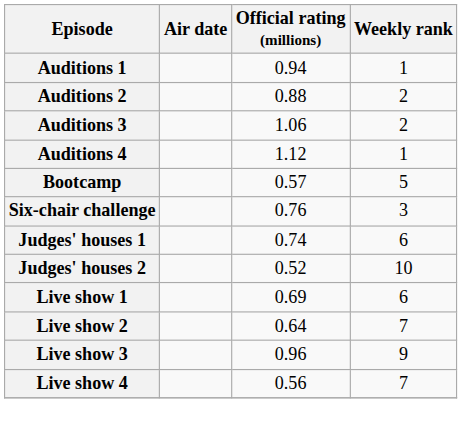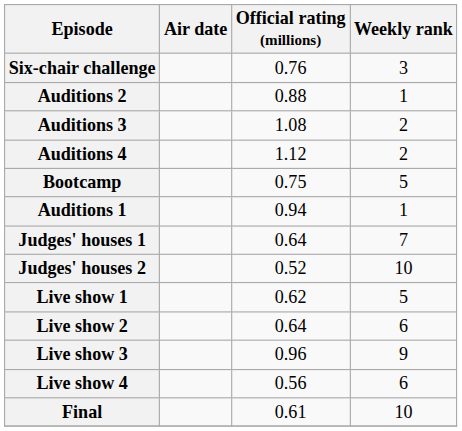 <table class="wikitable sortable" style="text-align:center">
 <tr>
 <th scope="col">Episode</th>
 <th scope="col">Air date</th>
 <th scope="col">Official rating<br><small>(millions)</small></th>
 <th scope="col">Weekly rank</th>
 </tr>
 <tr>
+<th scope="row">Six-chair challenge</th>
+<td></td>
+<td>0.76</td>
+<td>3</td>
+</tr>
+<tr>
+<th scope="row">Auditions 2</th>
+<td></td>
+<td>0.88</td>
+<td>1</td>
+</tr>
+<tr>
+<th scope="row">Auditions 3</th>
+<td></td>
+<td>1.08</td>
+<td>2</td>
+</tr>
+<tr>
+<th scope="row">Auditions 4</th>
+<td></td>
+<td>1.12</td>
+<td>2</td>
+</tr>
+<tr>
+<th scope="row">Bootcamp</th>
+<td></td>
+<td>0.75</td>
+<td>5</td>
+</tr>
+<tr>
 <th scope="row">Auditions 1</th>
 <td></td>
 <td>0.94</td>
 <td>1</td>
 </tr>
 <tr>
-<th scope="row">Auditions 2</th>
-<td></td>
-<td>0.88</td>
-<td>2</td>
-</tr>
-<tr>
-<th scope="row">Auditions 3</th>
-<td></td>
-<td>1.06</td>
-<td>2</td>
-</tr>
-<tr>
-<th scope="row">Auditions 4</th>
-<td></td>
-<td>1.12</td>
-<td>1</td>
-</tr>
-<tr>
-<th scope="row">Bootcamp</th>
-<td></td>
-<td>0.57</td>
-<td>5</td>
-</tr>
-<tr>
-<th scope="row">Six-chair challenge</th>
-<td></td>
-<td>0.76</td>
-<td>3</td>
-</tr>
-<tr>
 <th scope="row">Judges' houses 1</th>
 <td></td>
-<td>0.74</td>
-<td>6</td>
+<td>0.64</td>
+<td>7</td>
 </tr>
 <tr>
 <th scope="row">Judges' houses 2</th>
 <td></td>
 <td>0.52</td>
 <td>10</td>
 </tr>
 <tr>
 <th scope="row">Live show 1</th>
 <td></td>
-<td>0.69</td>
-<td>6</td>
+<td>0.62</td>
+<td>5</td>
 </tr>
 <tr>
 <th scope="row">Live show 2</th>
 <td></td>
 <td>0.64</td>
-<td>7</td>
+<td>6</td>
 </tr>
 <tr>
 <th scope="row">Live show 3</th>
 <td></td>
 <td>0.96</td>
 <td>9</td>
 </tr>
 <tr>
 <th scope="row">Live show 4</th>
 <td></td>
 <td>0.56</td>
-<td>7</td>
+<td>6</td>
+</tr>
+<tr>
+<th scope="row">Final</th>
+<td></td>
+<td>0.61</td>
+<td>10</td>
 </tr>
 <tr>
 </tr>
 </table>
